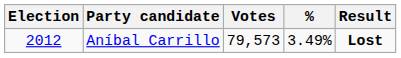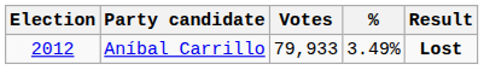 <table class=wikitable style=text-align:center>
 <tr>
 <th>Election</th>
 <th>Party candidate</th>
 <th><strong>Votes</strong></th>
 <th><strong>%</strong></th>
 <th>Result</th>
 </tr>
 <tr>
 <td><a href='#'>2012</a></td>
 <td><a href='#'>Aníbal Carrillo</a></td>
-<td>79,573</td>
+<td>79,933</td>
 <td>3.49%</td>
 <td><strong>Lost</strong> </td>
 </tr>
 </table>
